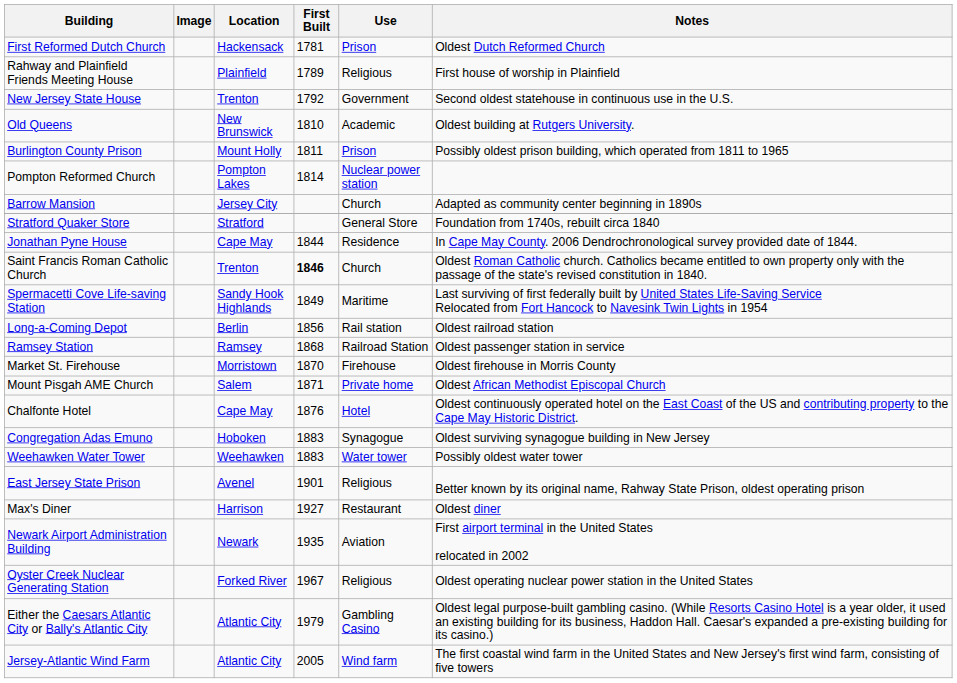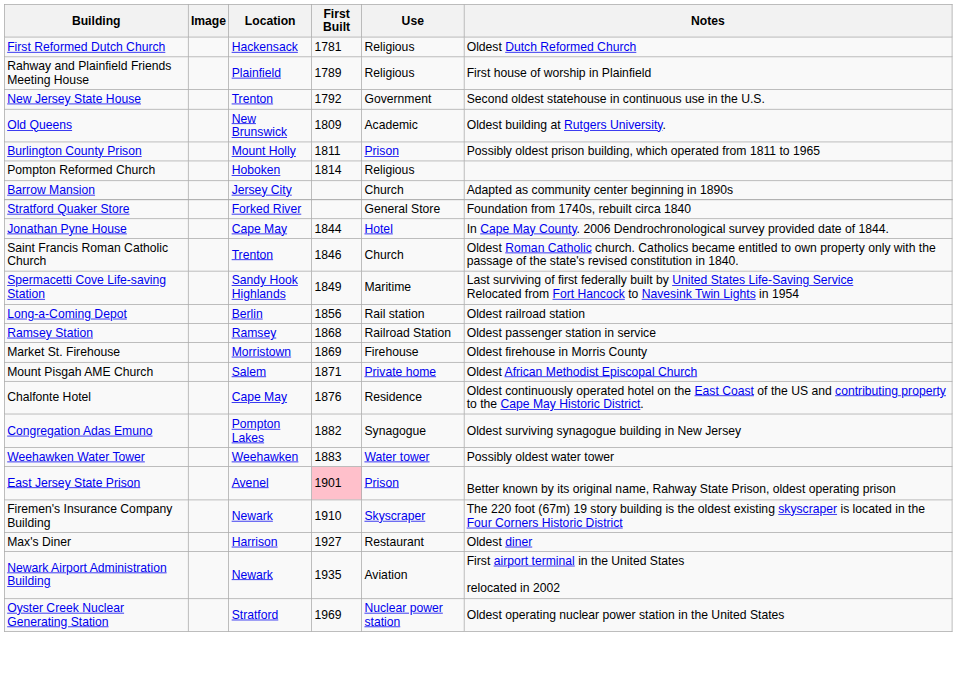 <table class="wikitable sortable">
 <tr>
 <th>Building</th>
 <th>Image</th>
 <th>Location</th>
 <th>First Built</th>
 <th>Use</th>
 <th>Notes</th>
 </tr>
 <tr>
 <td><a href='#'>First Reformed Dutch Church</a></td>
 <td></td>
 <td><a href='#'>Hackensack</a></td>
 <td>1781</td>
-<td><a href='#'>Prison</a></td>
+<td>Religious</td>
 <td>Oldest <a href='#'>Dutch Reformed Church</a></td>
 </tr>
 <tr>
 <td>Rahway and Plainfield Friends Meeting House</td>
 <td></td>
 <td><a href='#'>Plainfield</a></td>
 <td>1789</td>
 <td>Religious</td>
 <td>First house of worship in Plainfield</td>
 </tr>
 <tr>
 <td><a href='#'>New Jersey State House</a></td>
 <td></td>
 <td><a href='#'>Trenton</a></td>
 <td>1792</td>
 <td>Government</td>
 <td>Second oldest statehouse in continuous use in the U.S.</td>
 </tr>
 <tr>
 <td><a href='#'>Old Queens</a></td>
 <td></td>
 <td><a href='#'>New Brunswick</a></td>
-<td>1810</td>
+<td>1809</td>
 <td>Academic</td>
 <td>Oldest building at <a href='#'>Rutgers University</a>.</td>
 </tr>
 <tr>
 <td><a href='#'>Burlington County Prison</a></td>
 <td></td>
 <td><a href='#'>Mount Holly</a></td>
 <td>1811</td>
 <td><a href='#'>Prison</a></td>
 <td>Possibly oldest prison building, which operated from 1811 to 1965</td>
 </tr>
 <tr>
 <td>Pompton Reformed Church</td>
 <td></td>
-<td><a href='#'>Pompton Lakes</a></td>
+<td><a href='#'>Hoboken</a></td>
 <td>1814</td>
-<td><a href='#'>Nuclear power station</a></td>
+<td>Religious</td>
 <td></td>
 </tr>
 <tr>
 <td><a href='#'>Barrow Mansion</a></td>
 <td></td>
 <td><a href='#'>Jersey City</a></td>
 <td></td>
 <td>Church</td>
 <td>Adapted as community center beginning in 1890s</td>
 </tr>
 <tr>
 </tr>
 <tr>
 <td><a href='#'>Stratford Quaker Store</a></td>
 <td></td>
-<td><a href='#'>Stratford</a></td>
+<td><a href='#'>Forked River</a></td>
 <td></td>
 <td>General Store</td>
 <td>Foundation from 1740s, rebuilt circa 1840</td>
 </tr>
 <tr>
 <td><a href='#'>Jonathan Pyne House</a></td>
 <td></td>
 <td><a href='#'>Cape May</a></td>
 <td>1844</td>
-<td>Residence</td>
+<td><a href='#'>Hotel</a></td>
 <td>In <a href='#'>Cape May County</a>. 2006 Dendrochronological survey provided date of 1844.</td>
 </tr>
 <tr>
 <td>Saint Francis Roman Catholic Church</td>
 <td></td>
 <td><a href='#'>Trenton</a></td>
-<td><strong>1846</strong></td>
+<td>1846</td>
 <td>Church</td>
 <td>Oldest <a href='#'>Roman Catholic</a> church. Catholics became entitled to own property only with the passage of the state's revised constitution in 1840.</td>
 </tr>
 <tr>
 <td><a href='#'>Spermacetti Cove Life-saving Station</a></td>
 <td></td>
 <td><a href='#'>Sandy Hook</a><br><a href='#'>Highlands</a></td>
 <td>1849</td>
 <td>Maritime</td>
 <td>Last surviving of first federally built by <a href='#'>United States Life-Saving Service</a><br>Relocated from <a href='#'>Fort Hancock</a> to <a href='#'>Navesink Twin Lights</a> in 1954</td>
 </tr>
 <tr>
 <td><a href='#'>Long-a-Coming Depot</a></td>
 <td></td>
 <td><a href='#'>Berlin</a></td>
 <td>1856</td>
 <td>Rail station</td>
 <td>Oldest railroad station</td>
 </tr>
 <tr>
 <td><a href='#'>Ramsey Station</a></td>
 <td></td>
 <td><a href='#'>Ramsey</a></td>
 <td>1868</td>
 <td>Railroad Station</td>
 <td>Oldest passenger station in service</td>
 </tr>
 <tr>
 <td>Market St. Firehouse</td>
 <td></td>
 <td><a href='#'>Morristown</a></td>
-<td>1870</td>
+<td>1869</td>
 <td>Firehouse</td>
 <td>Oldest firehouse in Morris County</td>
 </tr>
 <tr>
 <td>Mount Pisgah AME Church</td>
 <td></td>
 <td><a href='#'>Salem</a></td>
 <td>1871</td>
 <td><a href='#'>Private home</a></td>
 <td>Oldest <a href='#'>African Methodist Episcopal Church</a></td>
 </tr>
 <tr>
 <td>Chalfonte Hotel</td>
 <td></td>
 <td><a href='#'>Cape May</a></td>
 <td>1876</td>
-<td><a href='#'>Hotel</a></td>
+<td>Residence</td>
 <td>Oldest continuously operated hotel on the <a href='#'>East Coast</a> of the US and <a href='#'>contributing property</a> to the <a href='#'>Cape May Historic District</a>.</td>
 </tr>
 <tr>
 <td><a href='#'>Congregation Adas Emuno</a></td>
 <td></td>
-<td><a href='#'>Hoboken</a></td>
-<td>1883</td>
+<td><a href='#'>Pompton Lakes</a></td>
+<td>1882</td>
 <td>Synagogue</td>
 <td>Oldest surviving synagogue building in New Jersey</td>
 </tr>
 <tr>
 <td><a href='#'>Weehawken Water Tower</a></td>
 <td></td>
 <td><a href='#'>Weehawken</a></td>
 <td>1883</td>
 <td><a href='#'>Water tower</a></td>
 <td>Possibly oldest water tower</td>
 </tr>
 <tr>
 <td><a href='#'>East Jersey State Prison</a></td>
 <td></td>
 <td><a href='#'>Avenel</a></td>
-<td>1901</td>
-<td>Religious</td>
+<td style="background: pink;">1901</td>
+<td><a href='#'>Prison</a></td>
 <td><br>Better known by its original name, Rahway State Prison, oldest operating prison</td>
+</tr>
+<tr>
+<td>Firemen's Insurance Company Building</td>
+<td></td>
+<td><a href='#'>Newark</a></td>
+<td>1910</td>
+<td><a href='#'>Skyscraper</a></td>
+<td>The 220 foot (67m) 19 story building is the oldest existing <a href='#'>skyscraper</a> is located in the <a href='#'>Four Corners Historic District</a></td>
 </tr>
 <tr>
 <td>Max's Diner</td>
 <td></td>
 <td><a href='#'>Harrison</a></td>
 <td>1927</td>
 <td>Restaurant</td>
 <td>Oldest <a href='#'>diner</a></td>
 </tr>
 <tr>
 <td><a href='#'>Newark Airport Administration Building</a></td>
 <td></td>
 <td><a href='#'>Newark</a></td>
 <td>1935</td>
 <td>Aviation</td>
 <td>First <a href='#'>airport terminal</a> in the United States<br><br>relocated in 2002</td>
 </tr>
 <tr>
 <td><a href='#'>Oyster Creek Nuclear Generating Station</a></td>
 <td></td>
-<td><a href='#'>Forked River</a></td>
-<td>1967</td>
-<td>Religious</td>
+<td><a href='#'>Stratford</a></td>
+<td>1969</td>
+<td><a href='#'>Nuclear power station</a></td>
 <td>Oldest operating nuclear power station in the United States</td>
 </tr>
-<tr>
-<td>Either the <a href='#'>Caesars Atlantic City</a> or <a href='#'>Bally's Atlantic City</a></td>
-<td></td>
-<td><a href='#'>Atlantic City</a></td>
-<td>1979</td>
-<td>Gambling <a href='#'>Casino</a></td>
-<td>Oldest legal purpose-built gambling casino. (While <a href='#'>Resorts Casino Hotel</a> is a year older, it used an existing building for its business, Haddon Hall. Caesar's expanded a pre-existing building for its casino.)</td>
-</tr>
-<tr>
-<td><a href='#'>Jersey-Atlantic Wind Farm</a></td>
-<td></td>
-<td><a href='#'>Atlantic City</a></td>
-<td>2005</td>
-<td><a href='#'>Wind farm</a></td>
-<td>The first coastal wind farm in the United States and New Jersey's first wind farm, consisting of five towers</td>
-</tr>
 </table>
